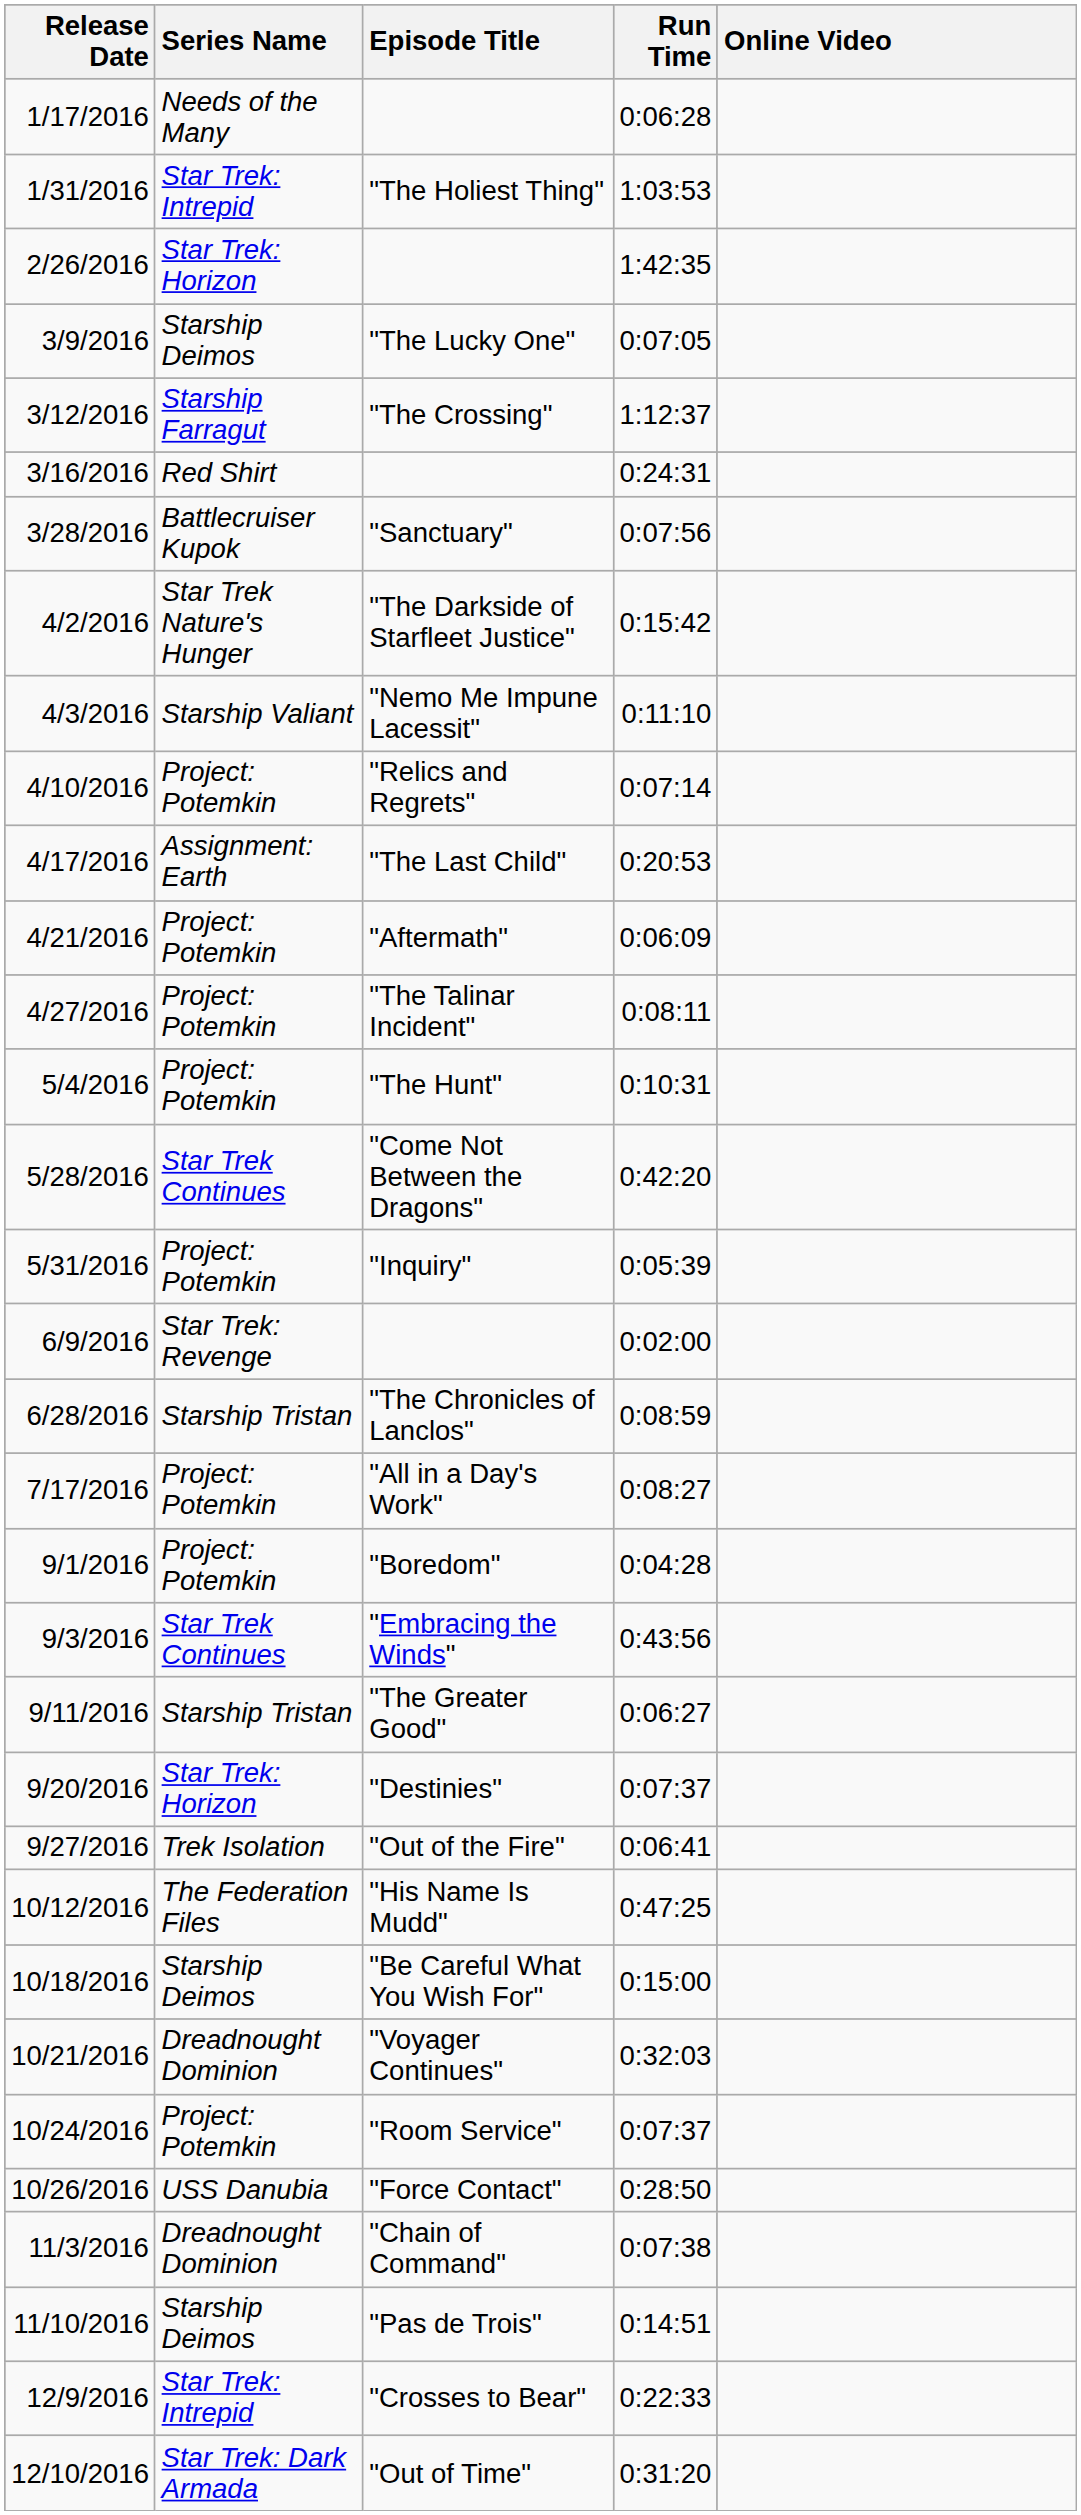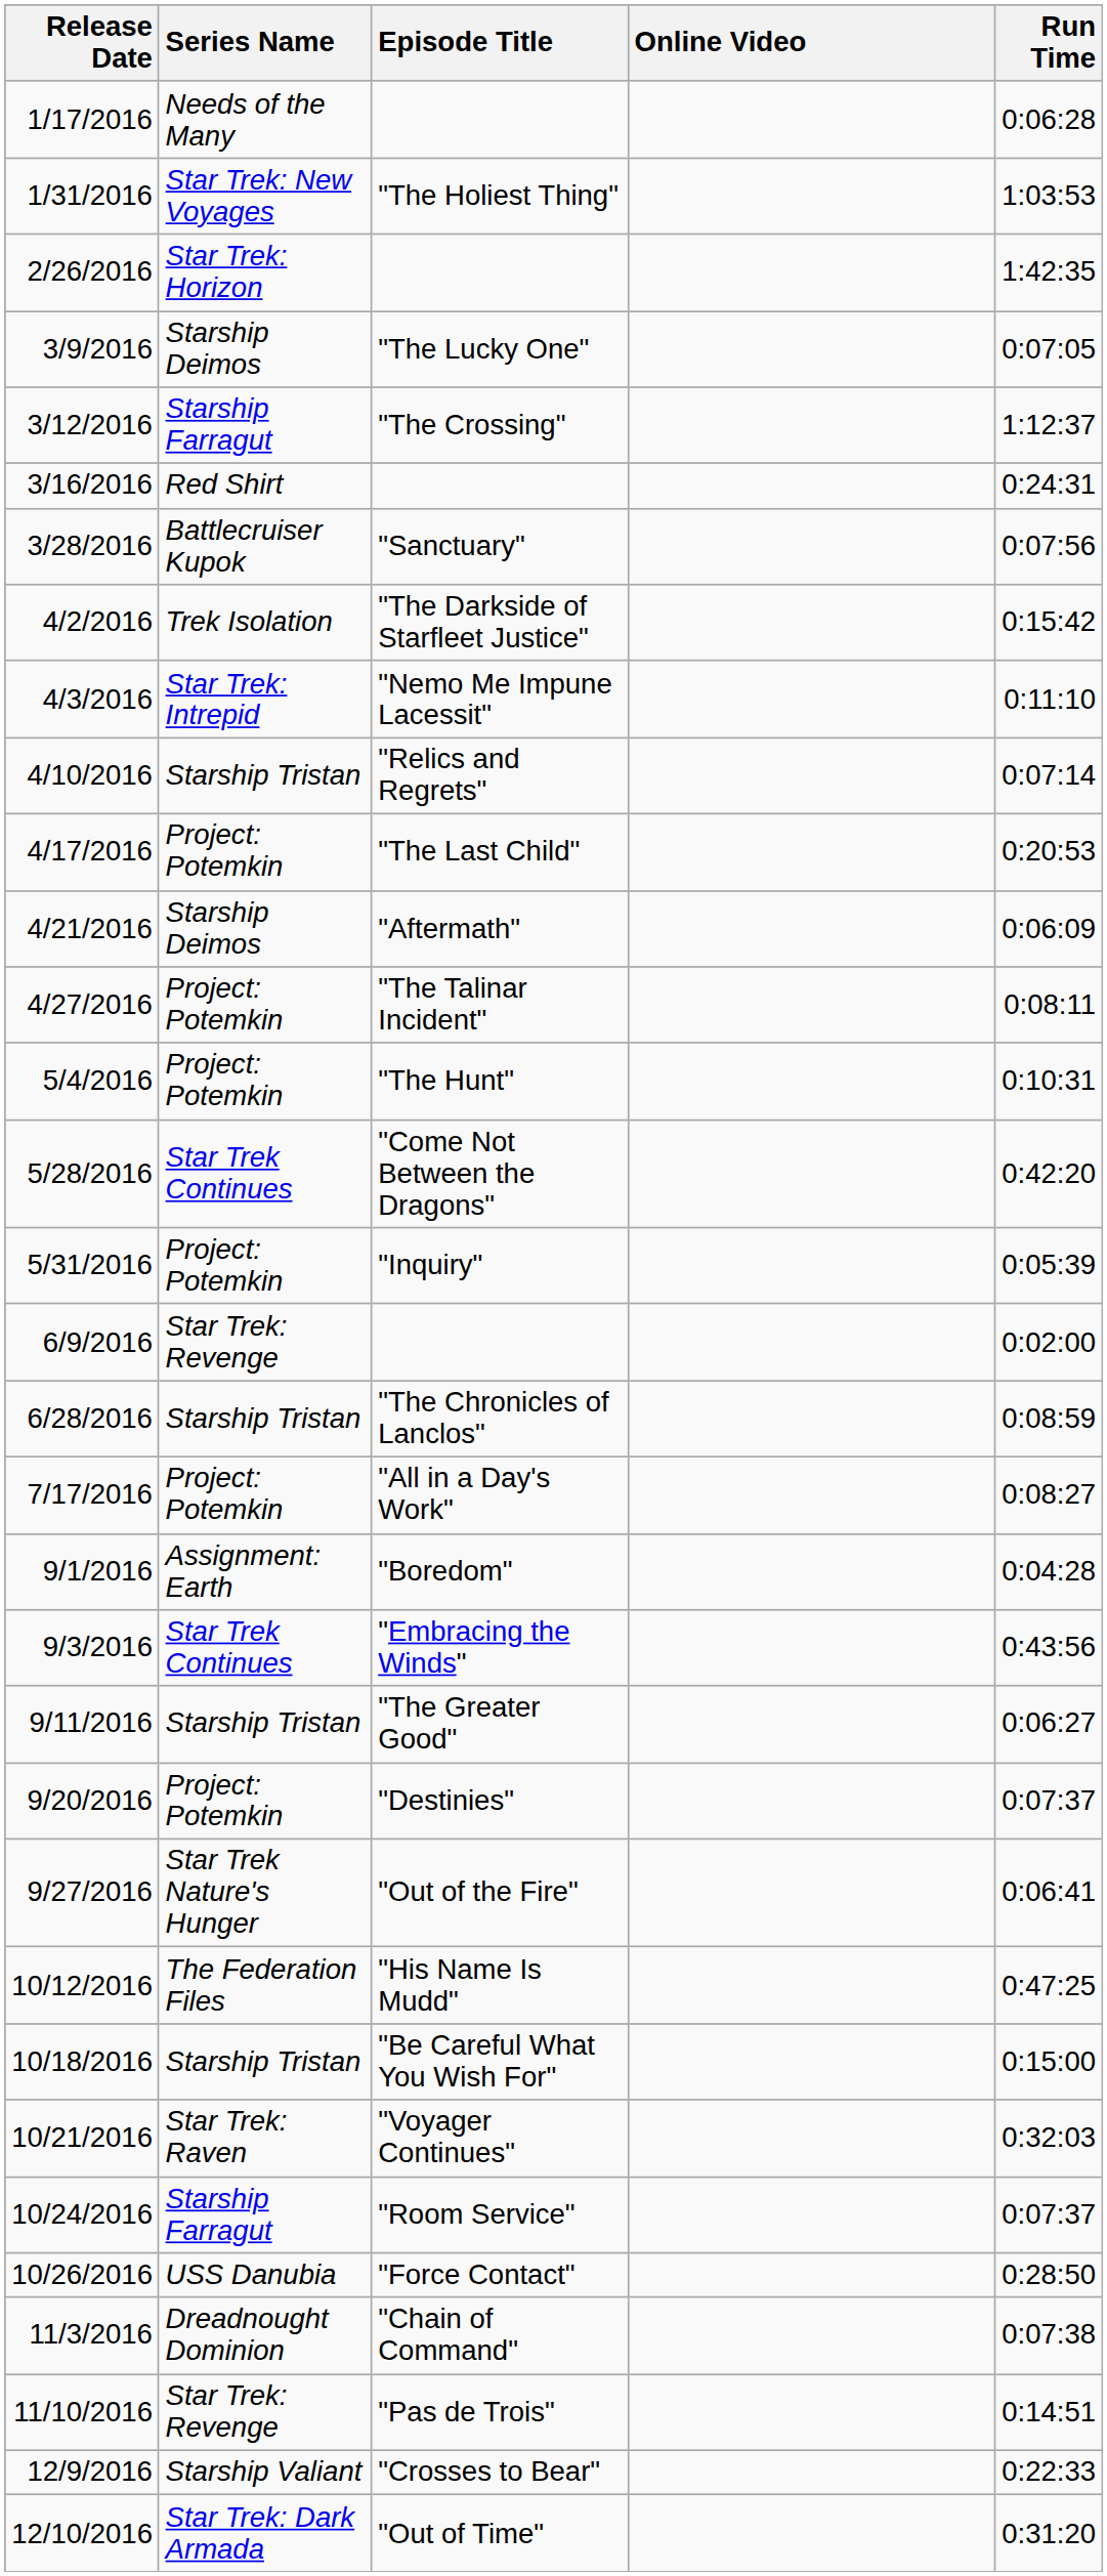 <table class="wikitable" width=100%>
 <tr>
 <th style="text-align:right; width: 10%;"><strong>Release Date</strong></th>
 <th style="text-align:left; width: 20%;"><strong>Series Name</strong></th>
 <th style="text-align:left; width: 25%;"><strong>Episode Title</strong></th>
+<th style="text-align:left; width: 38%;"><strong>Online Video</strong></th>
 <th style="text-align:right; width: 7%;"><strong>Run Time</strong></th>
-<th style="text-align:left; width: 38%;"><strong>Online Video</strong></th>
 </tr>
 <tr>
 <td style="text-align:right;">1/17/2016</td>
 <td><em>Needs of the Many</em> </td>
 <td></td>
+<td><small></small></td>
 <td style="text-align:right;">0:06:28</td>
-<td><small></small></td>
 </tr>
 <tr>
 <td style="text-align:right;">1/31/2016</td>
-<td><em><a href='#'>Star Trek: Intrepid</a></em></td>
+<td><em><a href='#'>Star Trek: New Voyages</a></em></td>
 <td>"The Holiest Thing" </td>
+<td><small></small></td>
 <td style="text-align:right;">1:03:53</td>
-<td><small></small></td>
 </tr>
 <tr>
 <td style="text-align:right;">2/26/2016</td>
 <td><em><a href='#'>Star Trek: Horizon</a></em> </td>
 <td></td>
+<td><small></small></td>
 <td style="text-align:right;">1:42:35</td>
-<td><small></small></td>
 </tr>
 <tr>
 <td style="text-align:right;">3/9/2016</td>
 <td><em>Starship Deimos</em></td>
 <td>"The Lucky One" </td>
+<td><small></small></td>
 <td style="text-align:right;">0:07:05</td>
-<td><small></small></td>
 </tr>
 <tr>
 <td style="text-align:right;">3/12/2016</td>
 <td><em><a href='#'>Starship Farragut</a></em></td>
 <td>"The Crossing" </td>
+<td><small></small></td>
 <td style="text-align:right;">1:12:37</td>
-<td><small></small></td>
 </tr>
 <tr>
 <td style="text-align:right;">3/16/2016</td>
 <td><em>Red Shirt</em> </td>
 <td></td>
+<td><small></small></td>
 <td style="text-align:right;">0:24:31</td>
-<td><small></small></td>
 </tr>
 <tr>
 <td style="text-align:right;">3/28/2016</td>
 <td><em>Battlecruiser Kupok</em></td>
 <td>"Sanctuary" </td>
+<td><small></small></td>
 <td style="text-align:right;">0:07:56</td>
-<td><small></small></td>
 </tr>
 <tr>
 <td style="text-align:right;">4/2/2016</td>
-<td><em>Star Trek Nature's Hunger</em></td>
+<td><em>Trek Isolation</em></td>
 <td>"The Darkside of Starfleet Justice" </td>
+<td><small></small></td>
 <td style="text-align:right;">0:15:42</td>
-<td><small></small></td>
 </tr>
 <tr>
 <td style="text-align:right;">4/3/2016</td>
-<td><em>Starship Valiant</em></td>
+<td><em><a href='#'>Star Trek: Intrepid</a></em></td>
 <td>"Nemo Me Impune Lacessit" </td>
+<td><small></small></td>
 <td style="text-align:right;">0:11:10</td>
-<td><small></small></td>
 </tr>
 <tr>
 <td style="text-align:right;">4/10/2016</td>
-<td><em>Project: Potemkin</em></td>
+<td><em>Starship Tristan</em></td>
 <td>"Relics and Regrets" </td>
+<td><small></small></td>
 <td style="text-align:right;">0:07:14</td>
-<td><small></small></td>
 </tr>
 <tr>
 <td style="text-align:right;">4/17/2016</td>
-<td><em>Assignment: Earth</em></td>
+<td><em>Project: Potemkin</em></td>
 <td>"The Last Child" </td>
+<td><small></small></td>
 <td style="text-align:right;">0:20:53</td>
-<td><small></small></td>
 </tr>
 <tr>
 <td style="text-align:right;">4/21/2016</td>
-<td><em>Project: Potemkin</em></td>
+<td><em>Starship Deimos</em></td>
 <td>"Aftermath" </td>
+<td><small></small></td>
 <td style="text-align:right;">0:06:09</td>
-<td><small></small></td>
 </tr>
 <tr>
 <td style="text-align:right;">4/27/2016</td>
 <td><em>Project: Potemkin</em></td>
 <td>"The Talinar Incident" </td>
+<td><small></small></td>
 <td style="text-align:right;">0:08:11</td>
-<td><small></small></td>
 </tr>
 <tr>
 <td style="text-align:right;">5/4/2016</td>
 <td><em>Project: Potemkin</em></td>
 <td>"The Hunt" </td>
+<td><small></small></td>
 <td style="text-align:right;">0:10:31</td>
-<td><small></small></td>
 </tr>
 <tr>
 <td style="text-align:right;">5/28/2016</td>
 <td><em><a href='#'>Star Trek Continues</a></em></td>
 <td>"Come Not Between the Dragons" </td>
+<td><small></small></td>
 <td style="text-align:right;">0:42:20</td>
-<td><small></small></td>
 </tr>
 <tr>
 <td style="text-align:right;">5/31/2016</td>
 <td><em>Project: Potemkin</em></td>
 <td>"Inquiry" </td>
+<td><small></small></td>
 <td style="text-align:right;">0:05:39</td>
-<td><small></small></td>
 </tr>
 <tr>
 <td style="text-align:right;">6/9/2016</td>
 <td><em>Star Trek: Revenge</em> </td>
 <td></td>
+<td><small></small></td>
 <td style="text-align:right;">0:02:00</td>
-<td><small></small></td>
 </tr>
 <tr>
 <td style="text-align:right;">6/28/2016</td>
 <td><em>Starship Tristan</em></td>
 <td>"The Chronicles of Lanclos" </td>
+<td><small></small></td>
 <td style="text-align:right;">0:08:59</td>
-<td><small></small></td>
 </tr>
 <tr>
 <td style="text-align:right;">7/17/2016</td>
 <td><em>Project: Potemkin</em></td>
 <td>"All in a Day's Work" </td>
+<td><small></small></td>
 <td style="text-align:right;">0:08:27</td>
-<td><small></small></td>
 </tr>
 <tr>
 <td style="text-align:right;">9/1/2016</td>
-<td><em>Project: Potemkin</em></td>
+<td><em>Assignment: Earth</em></td>
 <td>"Boredom" </td>
+<td><small></small></td>
 <td style="text-align:right;">0:04:28</td>
-<td><small></small></td>
 </tr>
 <tr>
 <td style="text-align:right;">9/3/2016</td>
 <td><em><a href='#'>Star Trek Continues</a></em></td>
 <td>"<a href='#'>Embracing the Winds</a>" </td>
+<td><small></small></td>
 <td style="text-align:right;">0:43:56</td>
-<td><small></small></td>
 </tr>
 <tr>
 <td style="text-align:right;">9/11/2016</td>
 <td><em>Starship Tristan</em></td>
 <td>"The Greater Good" </td>
+<td><small></small></td>
 <td style="text-align:right;">0:06:27</td>
-<td><small></small></td>
 </tr>
 <tr>
 <td style="text-align:right;">9/20/2016</td>
-<td><em><a href='#'>Star Trek: Horizon</a></em> </td>
+<td><em>Project: Potemkin</em></td>
 <td>"Destinies" </td>
+<td><small></small></td>
 <td style="text-align:right;">0:07:37</td>
-<td><small></small></td>
 </tr>
 <tr>
 <td style="text-align:right;">9/27/2016</td>
-<td><em>Trek Isolation</em></td>
+<td><em>Star Trek Nature's Hunger</em></td>
 <td>"Out of the Fire" </td>
+<td><small></small></td>
 <td style="text-align:right;">0:06:41</td>
-<td><small></small></td>
 </tr>
 <tr>
 <td style="text-align:right;">10/12/2016</td>
 <td><em>The Federation Files</em></td>
 <td>"His Name Is Mudd" </td>
+<td><small></small></td>
 <td style="text-align:right;">0:47:25</td>
-<td><small></small></td>
 </tr>
 <tr>
 <td style="text-align:right;">10/18/2016</td>
-<td><em>Starship Deimos</em></td>
+<td><em>Starship Tristan</em></td>
 <td>"Be Careful What You Wish For" </td>
+<td><small></small></td>
 <td style="text-align:right;">0:15:00</td>
-<td><small></small></td>
 </tr>
 <tr>
 <td style="text-align:right;">10/21/2016</td>
-<td><em>Dreadnought Dominion</em></td>
+<td><em>Star Trek: Raven</em></td>
 <td>"Voyager Continues" </td>
+<td><small></small></td>
 <td style="text-align:right;">0:32:03</td>
-<td><small></small></td>
 </tr>
 <tr>
 <td style="text-align:right;">10/24/2016</td>
-<td><em>Project: Potemkin</em></td>
+<td><em><a href='#'>Starship Farragut</a></em></td>
 <td>"Room Service" </td>
+<td><small></small></td>
 <td style="text-align:right;">0:07:37</td>
-<td><small></small></td>
 </tr>
 <tr>
 <td style="text-align:right;">10/26/2016</td>
 <td><em>USS Danubia</em></td>
 <td>"Force Contact" </td>
+<td><small></small></td>
 <td style="text-align:right;">0:28:50</td>
-<td><small></small></td>
 </tr>
 <tr>
 <td style="text-align:right;">11/3/2016</td>
 <td><em>Dreadnought Dominion</em></td>
 <td>"Chain of Command" </td>
+<td><small></small></td>
 <td style="text-align:right;">0:07:38</td>
-<td><small></small></td>
 </tr>
 <tr>
 <td style="text-align:right;">11/10/2016</td>
-<td><em>Starship Deimos</em></td>
+<td><em>Star Trek: Revenge</em> </td>
 <td>"Pas de Trois" </td>
+<td><small></small></td>
 <td style="text-align:right;">0:14:51</td>
-<td><small></small></td>
 </tr>
 <tr>
 <td style="text-align:right;">12/9/2016</td>
-<td><em><a href='#'>Star Trek: Intrepid</a></em></td>
+<td><em>Starship Valiant</em></td>
 <td>"Crosses to Bear" </td>
+<td><small></small></td>
 <td style="text-align:right;">0:22:33</td>
-<td><small></small></td>
 </tr>
 <tr>
 <td style="text-align:right;">12/10/2016</td>
 <td><em><a href='#'>Star Trek: Dark Armada</a></em></td>
 <td>"Out of Time" </td>
+<td><small></small></td>
 <td style="text-align:right;">0:31:20</td>
-<td><small></small></td>
 </tr>
 </table>
